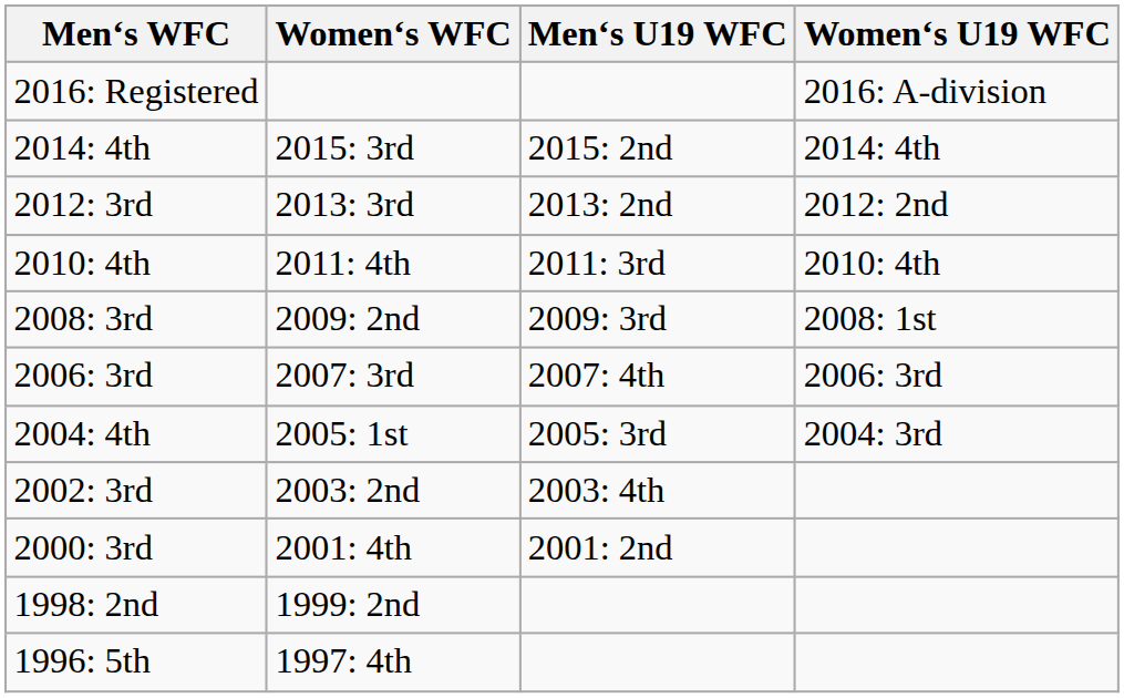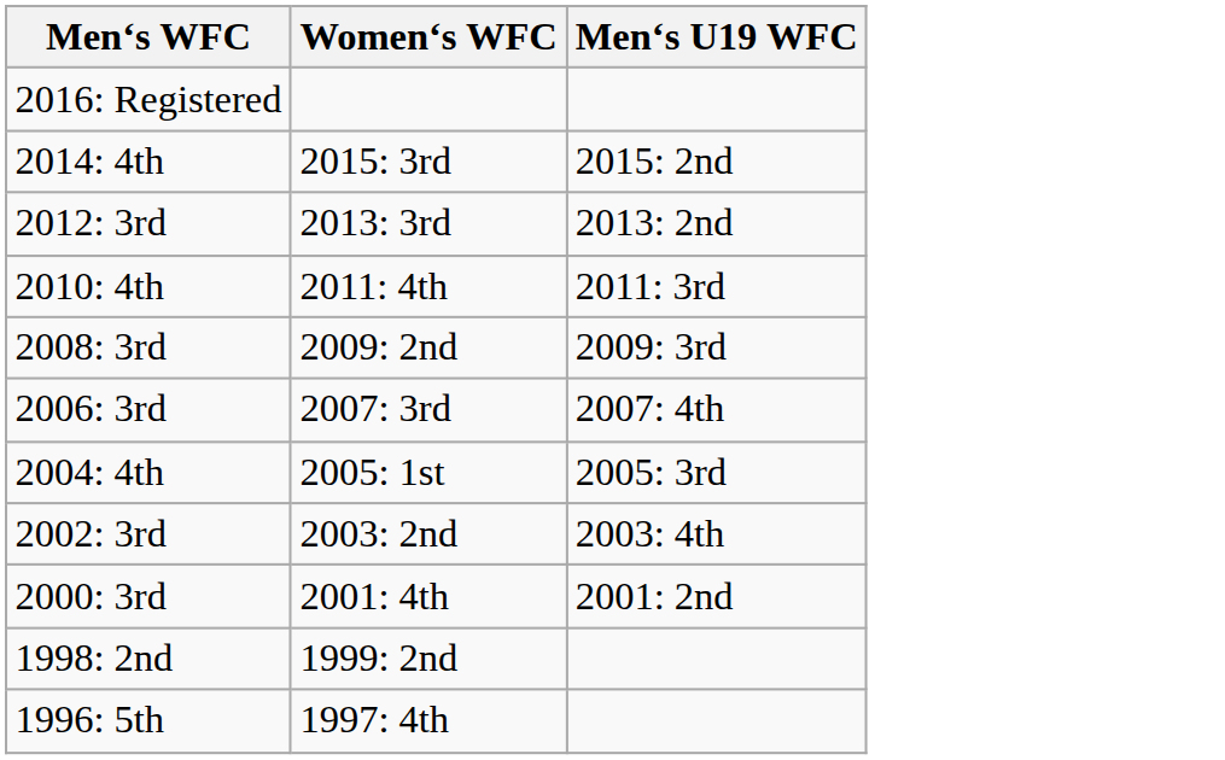 <table class="wikitable">
 <tr>
 <th>Men‘s WFC</th>
 <th>Women‘s WFC</th>
 <th>Men‘s U19 WFC</th>
-<th>Women‘s U19 WFC</th>
 </tr>
 <tr>
 <td>2016: Registered</td>
 <td></td>
 <td></td>
-<td>2016: A-division</td>
 </tr>
 <tr>
 <td>2014: 4th</td>
 <td>2015: 3rd</td>
 <td>2015: 2nd</td>
-<td>2014: 4th</td>
 </tr>
 <tr>
 <td>2012: 3rd</td>
 <td>2013: 3rd</td>
 <td>2013: 2nd</td>
-<td>2012: 2nd</td>
 </tr>
 <tr>
 <td>2010: 4th</td>
 <td>2011: 4th</td>
 <td>2011: 3rd</td>
-<td>2010: 4th</td>
 </tr>
 <tr>
 <td>2008: 3rd</td>
 <td>2009: 2nd</td>
 <td>2009: 3rd</td>
-<td>2008: 1st</td>
 </tr>
 <tr>
 <td>2006: 3rd</td>
 <td>2007: 3rd</td>
 <td>2007: 4th</td>
-<td>2006: 3rd</td>
 </tr>
 <tr>
 <td>2004: 4th</td>
 <td>2005: 1st</td>
 <td>2005: 3rd</td>
-<td>2004: 3rd</td>
 </tr>
 <tr>
 <td>2002: 3rd</td>
 <td>2003: 2nd</td>
 <td>2003: 4th</td>
-<td></td>
 </tr>
 <tr>
 <td>2000: 3rd</td>
 <td>2001: 4th</td>
 <td>2001: 2nd</td>
-<td></td>
 </tr>
 <tr>
 <td>1998: 2nd</td>
 <td>1999: 2nd</td>
-<td></td>
 <td></td>
 </tr>
 <tr>
 <td>1996: 5th</td>
 <td>1997: 4th</td>
 <td></td>
-<td></td>
 </tr>
 </table>
